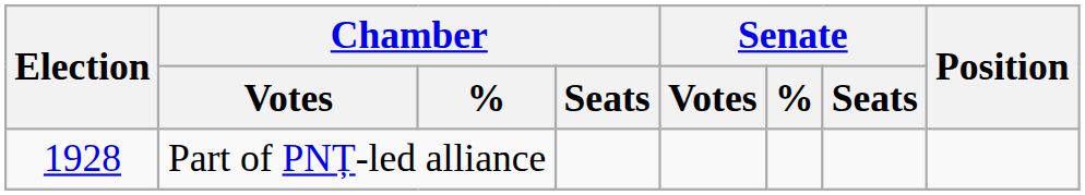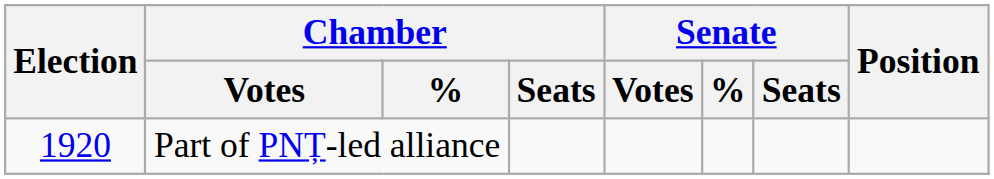 <table class=wikitable style=text-align:center>
 <tr>
 <th rowspan=2>Election</th>
 <th colspan=3><a href='#'>Chamber</a></th>
 <th colspan=3><a href='#'>Senate</a></th>
 <th rowspan=2>Position</th>
 </tr>
 <tr>
 <th>Votes</th>
 <th>%</th>
 <th>Seats</th>
 <th>Votes</th>
 <th>%</th>
 <th>Seats</th>
 </tr>
 <tr>
-<td><a href='#'>1928</a></td>
+<td><a href='#'>1920</a></td>
 <td colspan=2>Part of <a href='#'>PNȚ</a>-led alliance</td>
 <td></td>
 <td></td>
 <td></td>
 <td></td>
 <td></td>
 </tr>
 </table>
